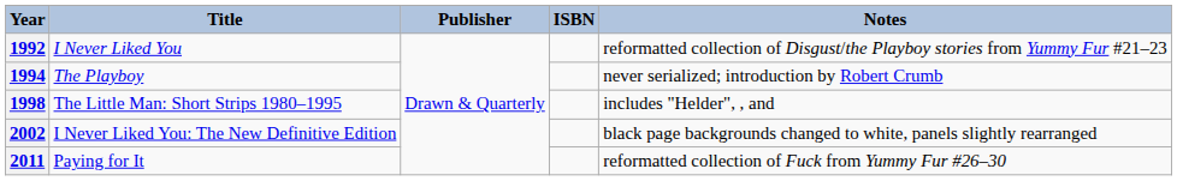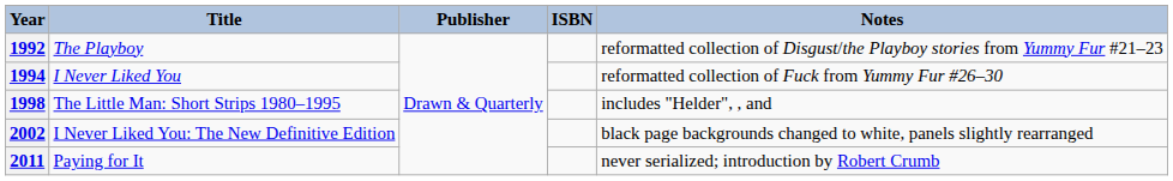 <table class="wikitable">
 <tr>
 </tr>
 <tr>
 <th scope="col" style="background:#B0C4DE;">Year</th>
 <th scope="col" style="background:#B0C4DE;">Title</th>
 <th scope="col" style="background:#B0C4DE;">Publisher</th>
 <th scope="col" style="background:#B0C4DE;">ISBN</th>
 <th scope="col" style="background:#B0C4DE;">Notes</th>
 </tr>
 <tr>
 <th scope="row"><a href='#'>1992</a></th>
-<td><em><a href='#'>I Never Liked You</a></em></td>
+<td><em><a href='#'>The Playboy</a></em></td>
 <td rowspan="5"><a href='#'>Drawn & Quarterly</a></td>
 <td></td>
 <td>reformatted collection of <em>Disgust</em>/<em>the Playboy stories</em> from <em><a href='#'>Yummy Fur</a></em> #21–23</td>
 </tr>
 <tr>
 <th scope="row"><a href='#'>1994</a></th>
-<td><em><a href='#'>The Playboy</a></em></td>
+<td><em><a href='#'>I Never Liked You</a></em></td>
 <td></td>
-<td>never serialized; introduction by <a href='#'>Robert Crumb</a></td>
+<td>reformatted collection of <em>Fuck</em> from <em>Yummy Fur #26–30</td>
 </tr>
 <tr>
 <th scope="row"><a href='#'>1998</a></th>
 <td></em><a href='#'>The Little Man: Short Strips 1980–1995</a><em></td>
 <td></td>
 <td>includes "Helder", ,  and </td>
 </tr>
 <tr>
 <th scope="row"><a href='#'>2002</a></th>
 <td></em><a href='#'>I Never Liked You: The New Definitive Edition</a><em></td>
 <td></td>
 <td>black page backgrounds changed to white, panels slightly rearranged</td>
 </tr>
 <tr>
 <th scope="row"><a href='#'>2011</a></th>
 <td></em><a href='#'>Paying for It</a><em></td>
 <td></td>
-<td>reformatted collection of <em>Fuck</em> from <em>Yummy Fur #26–30</td>
+<td>never serialized; introduction by <a href='#'>Robert Crumb</a></td>
 </tr>
 </table>
